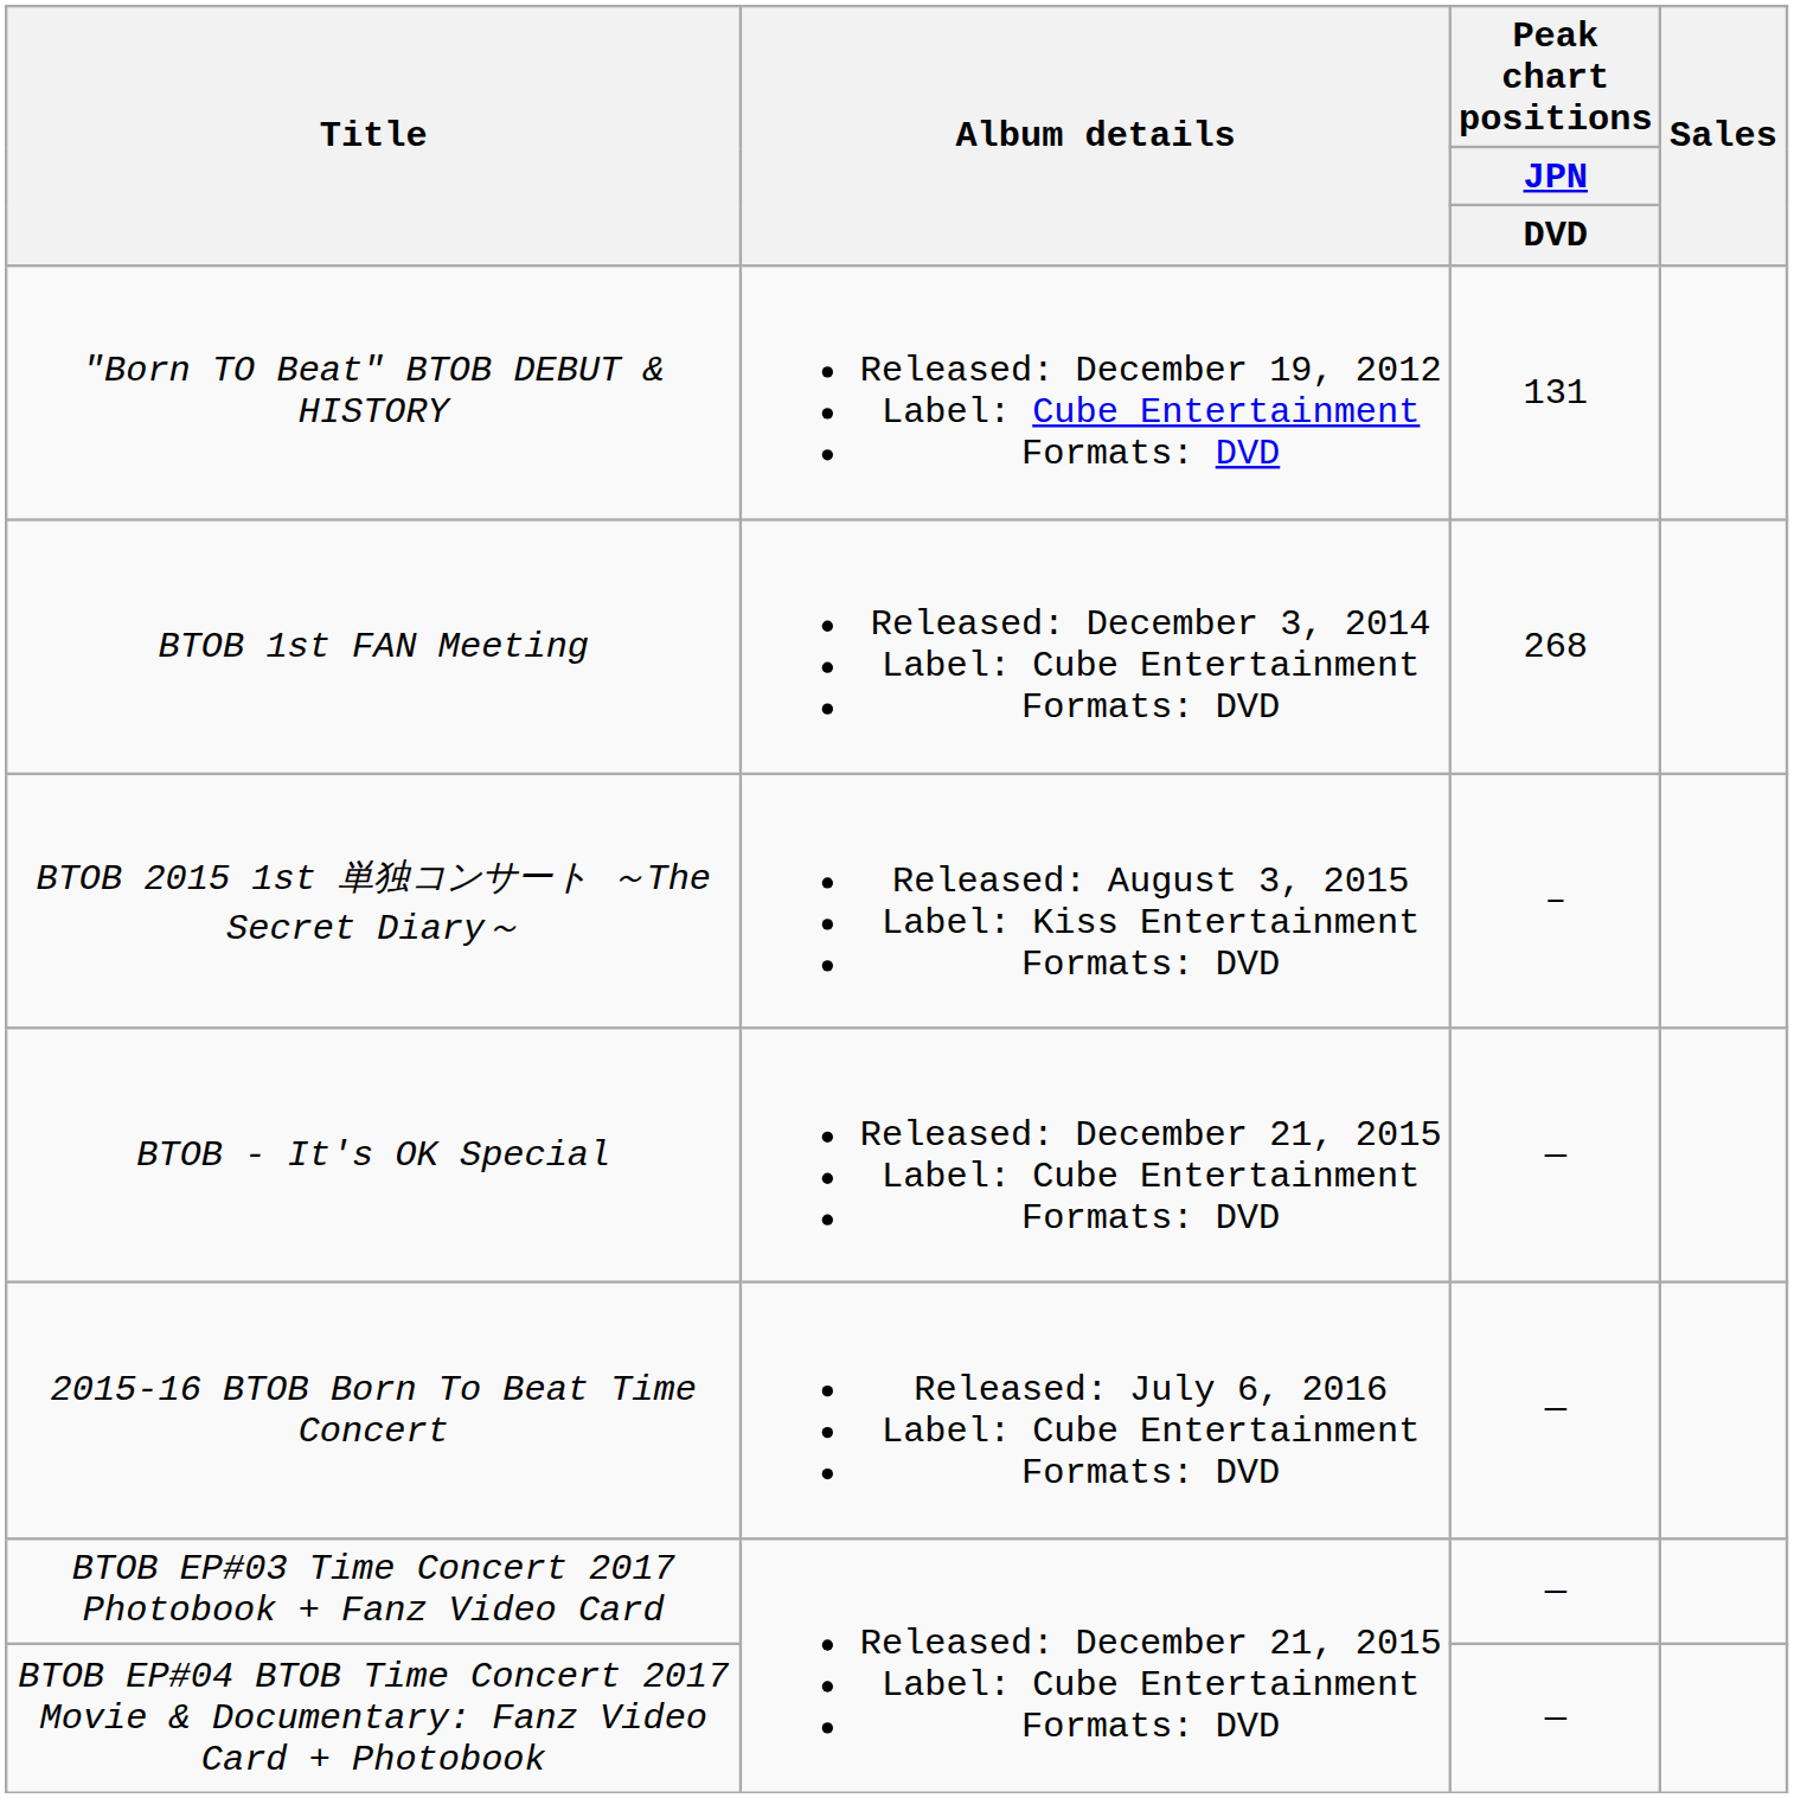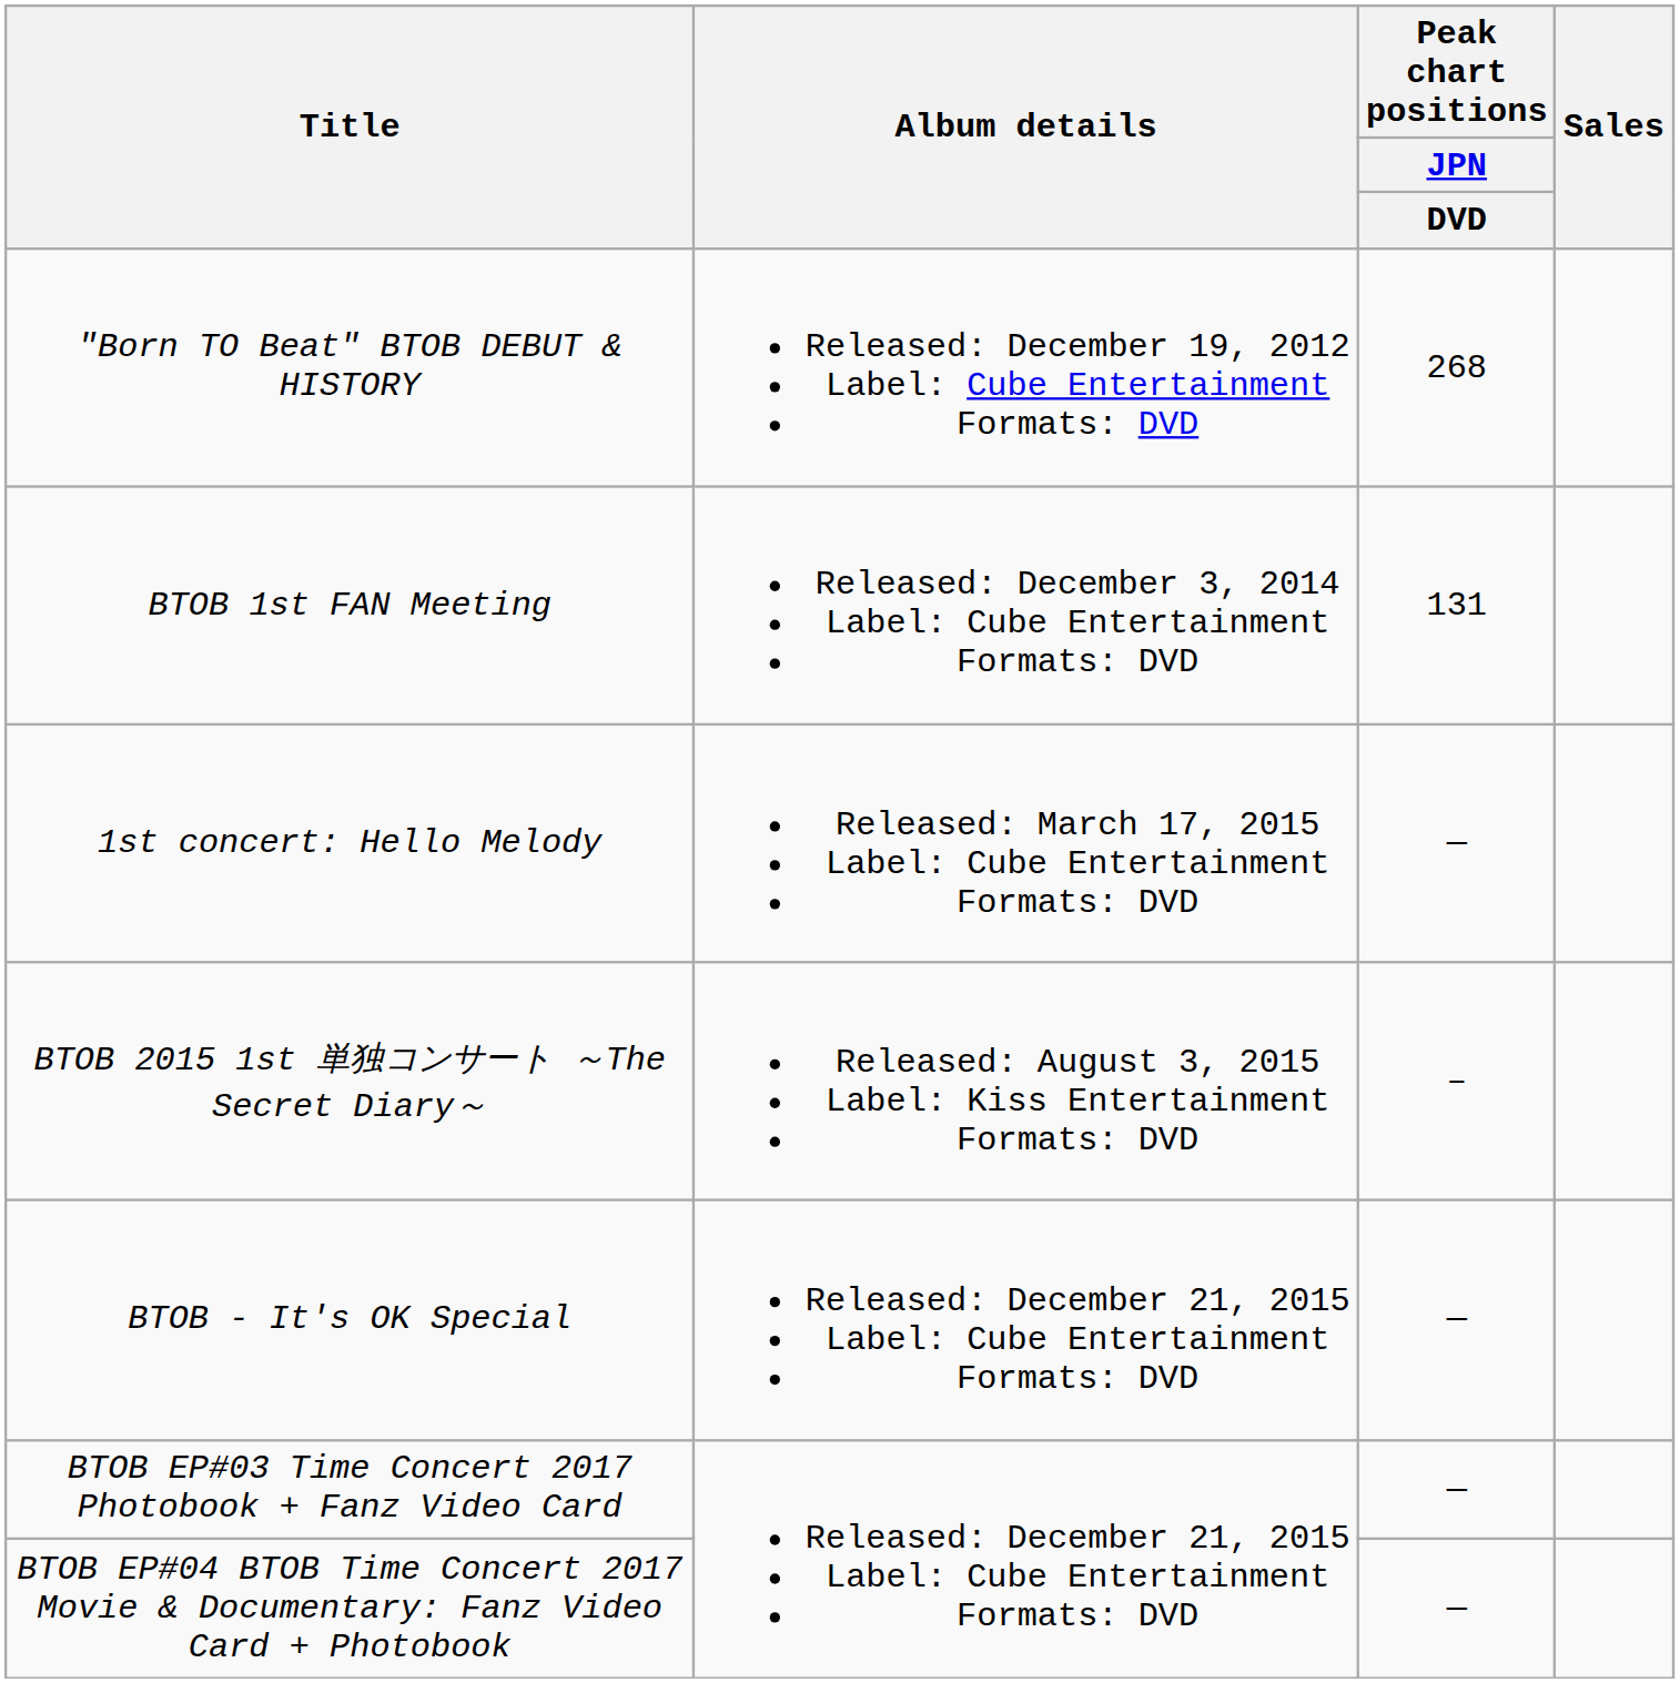 <table class="wikitable plainrowheaders" style="text-align:center;">
 <tr>
 <th scope="col" rowspan="3" style="width:20em;">Title</th>
 <th scope="col" rowspan="3">Album details</th>
 <th scope="col">Peak chart positions</th>
 <th scope="col" rowspan="3">Sales</th>
 </tr>
 <tr>
 <th scope="col"><a href='#'>JPN</a></th>
 </tr>
 <tr>
 <th scope="col" style="width:3em;">DVD<br></th>
 </tr>
 <tr>
 <td><em>"Born TO Beat" BTOB DEBUT & HISTORY</em></td>
 <td><br><ul><li>Released: December 19, 2012</li><li>Label: <a href='#'>Cube Entertainment</a></li><li>Formats: <a href='#'>DVD</a></li></ul></td>
-<td>131</td>
+<td>268</td>
 <td></td>
 </tr>
 <tr>
 <td><em>BTOB 1st FAN Meeting</em></td>
 <td><br><ul><li>Released: December 3, 2014</li><li>Label: Cube Entertainment</li><li>Formats: DVD</li></ul></td>
-<td>268</td>
+<td>131</td>
+<td></td>
+</tr>
+<tr>
+<td><em>1st concert: Hello Melody</em></td>
+<td><br><ul><li>Released: March 17, 2015</li><li>Label: Cube Entertainment</li><li>Formats: DVD</li></ul></td>
+<td>—</td>
 <td></td>
 </tr>
 <tr>
 <td><em>BTOB 2015 1st 単独コンサート ～The Secret Diary～</em></td>
 <td><br><ul><li>Released: August 3, 2015</li><li>Label: Kiss Entertainment</li><li>Formats: DVD</li></ul></td>
 <td>–</td>
 <td></td>
 </tr>
 <tr>
 <td><em>BTOB - It's OK Special </em></td>
 <td><br><ul><li>Released: December 21, 2015</li><li>Label: Cube Entertainment</li><li>Formats: DVD</li></ul></td>
 <td>—</td>
 <td></td>
 </tr>
 <tr>
-<td><em>2015-16 BTOB Born To Beat Time Concert </em></td>
-<td><br><ul><li>Released: July 6, 2016</li><li>Label: Cube Entertainment</li><li>Formats: DVD</li></ul></td>
-<td>—</td>
-<td></td>
-</tr>
-<tr>
 <td><em>BTOB EP#03 Time Concert 2017 <br>Photobook + Fanz Video Card</em></td>
 <td rowspan="2"><br><ul><li>Released: December 21, 2015</li><li>Label: Cube Entertainment</li><li>Formats: DVD</li></ul></td>
 <td>—</td>
 <td></td>
 </tr>
 <tr>
 <td><em>BTOB EP#04 BTOB Time Concert 2017 <br>Movie & Documentary: Fanz Video Card + Photobook</em></td>
 <td>—</td>
 <td></td>
 </tr>
 </table>
